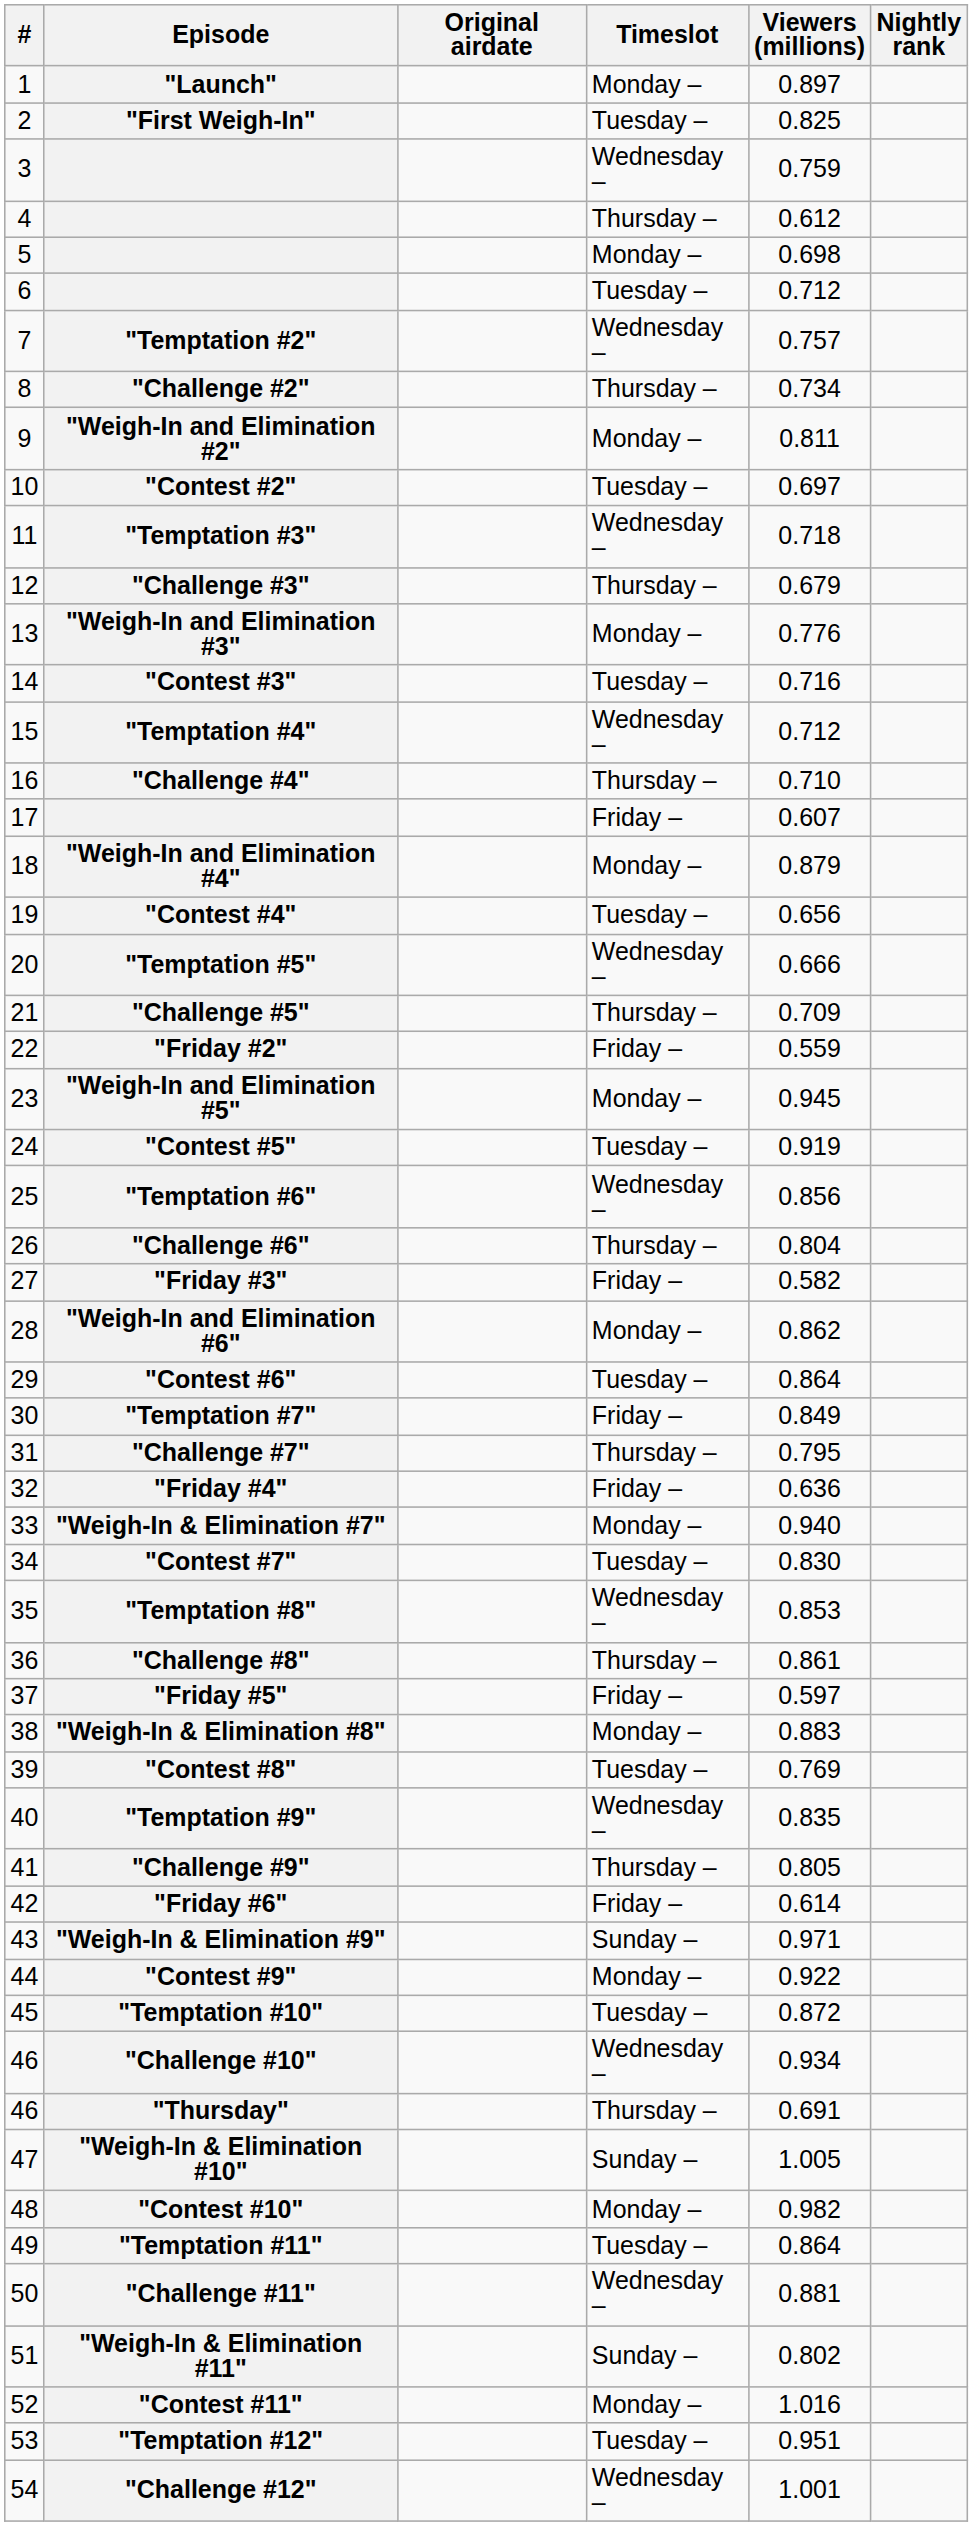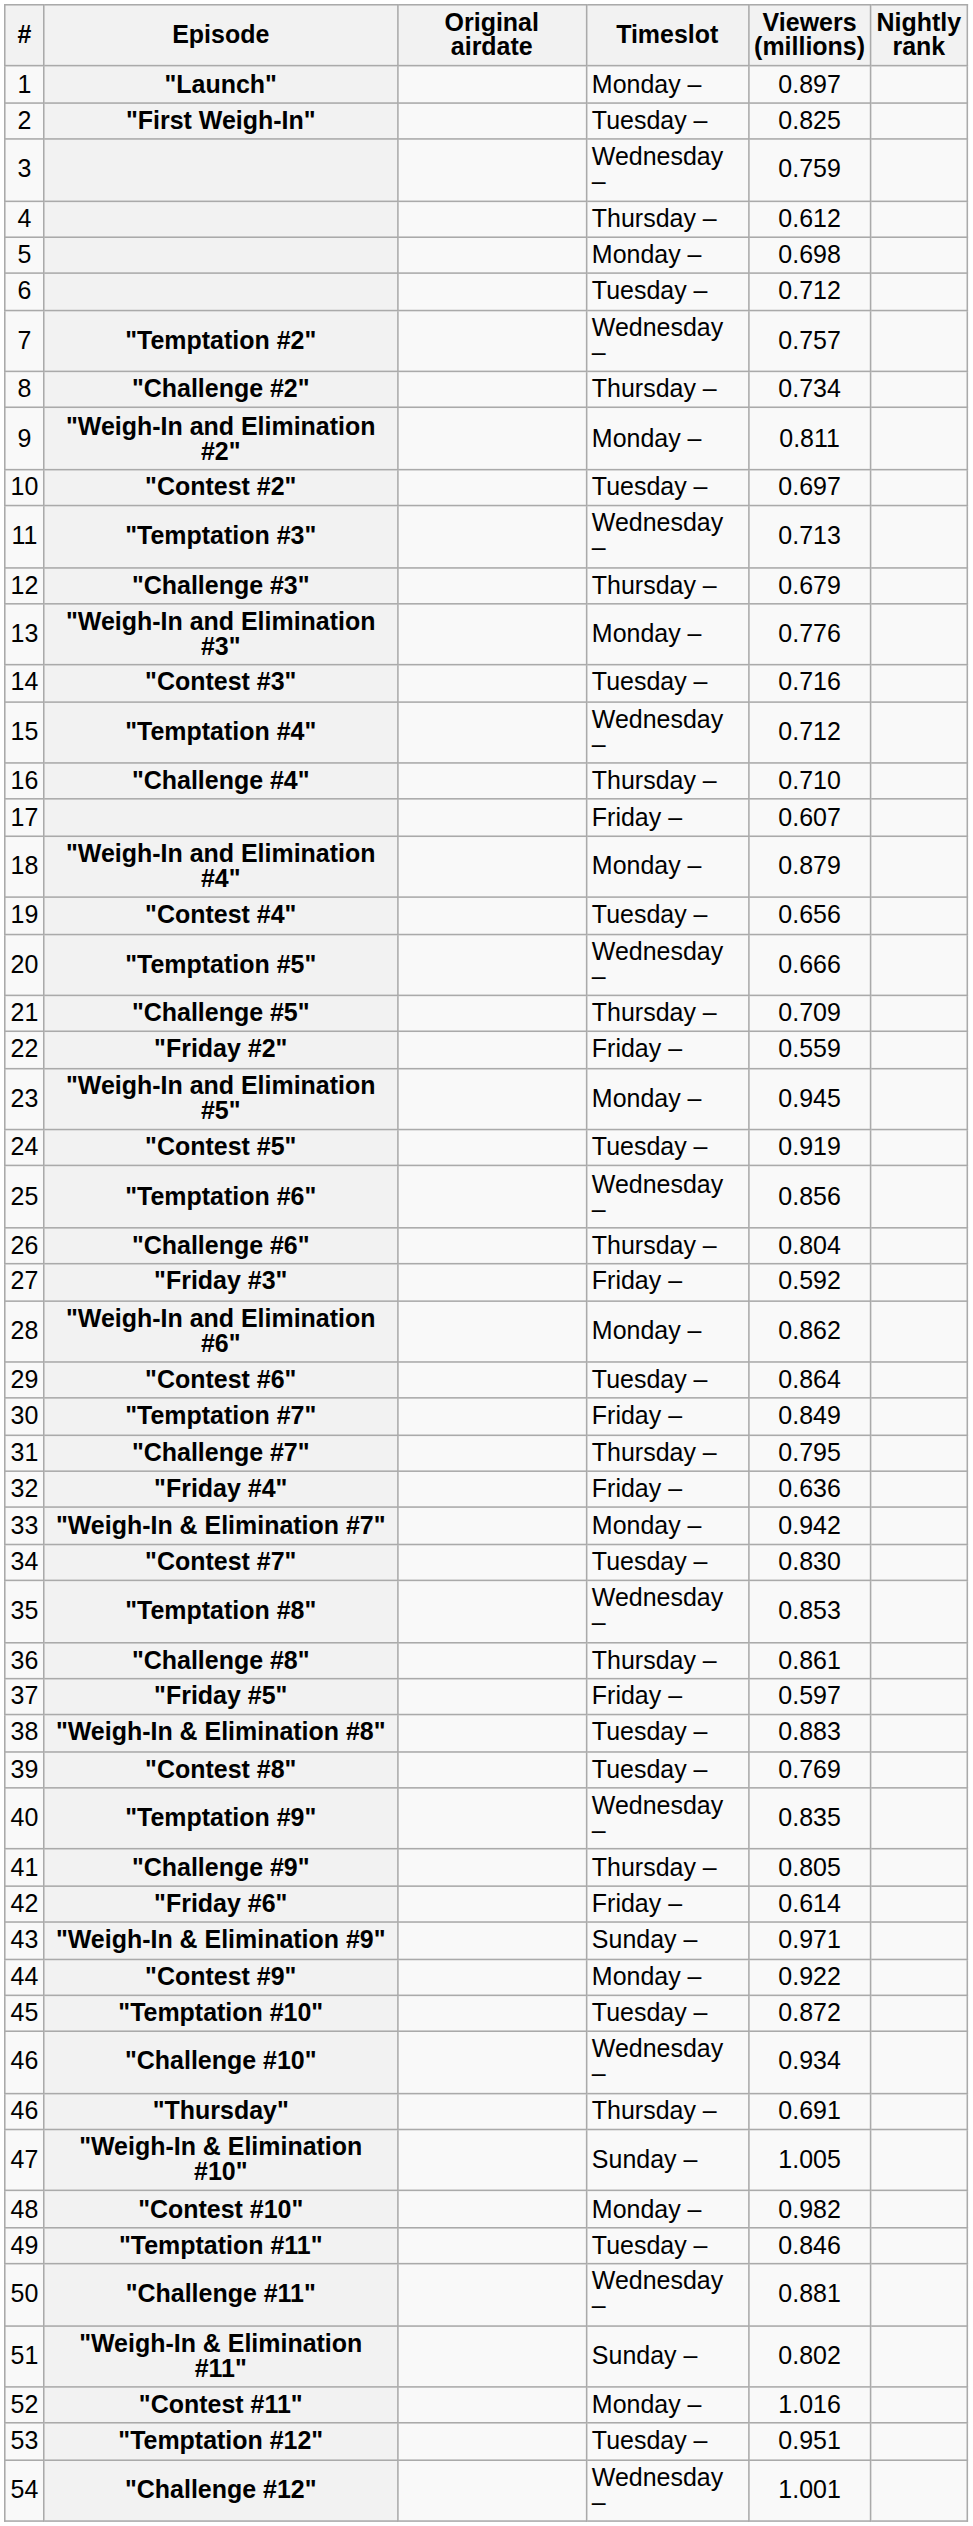 <table class="wikitable plainrowheaders" style="text-align:center; line-height:16px; width:99%;">
 <tr>
 <th scope="col">#</th>
 <th scope="col">Episode</th>
 <th scope="col">Original airdate</th>
 <th scope="col">Timeslot</th>
 <th scope="col">Viewers<br>(millions)</th>
 <th scope="col">Nightly<br>rank</th>
 </tr>
 <tr>
 <td>1</td>
 <th scope="row" align=left>"Launch"</th>
 <td align=left></td>
 <td align=left>Monday –</td>
 <td>0.897</td>
 <td></td>
 </tr>
 <tr>
 <td>2</td>
 <th scope="row" align=left>"First Weigh-In"</th>
 <td align=left></td>
 <td align=left>Tuesday –</td>
 <td>0.825</td>
 <td></td>
 </tr>
 <tr>
 <td>3</td>
 <th scope="row" align=left></th>
 <td align=left></td>
 <td align=left>Wednesday –</td>
 <td>0.759</td>
 <td></td>
 </tr>
 <tr>
 <td>4</td>
 <th scope="row" align=left></th>
 <td align=left></td>
 <td align=left>Thursday –</td>
 <td>0.612</td>
 <td></td>
 </tr>
 <tr>
 <td>5</td>
 <th scope="row" align=left></th>
 <td align=left></td>
 <td align=left>Monday –</td>
 <td>0.698</td>
 <td></td>
 </tr>
 <tr>
 <td>6</td>
 <th scope="row" align=left></th>
 <td align=left></td>
 <td align=left>Tuesday –</td>
 <td>0.712</td>
 <td></td>
 </tr>
 <tr>
 <td>7</td>
 <th scope="row" align=left>"Temptation #2"</th>
 <td align=left></td>
 <td align=left>Wednesday –</td>
 <td>0.757</td>
 <td></td>
 </tr>
 <tr>
 <td>8</td>
 <th scope="row" align=left>"Challenge #2"</th>
 <td align=left></td>
 <td align=left>Thursday –</td>
 <td>0.734</td>
 <td></td>
 </tr>
 <tr>
 <td>9</td>
 <th scope="row" align=left>"Weigh-In and Elimination #2"</th>
 <td align=left></td>
 <td align=left>Monday –</td>
 <td>0.811</td>
 <td></td>
 </tr>
 <tr>
 <td>10</td>
 <th scope="row" align=left>"Contest #2"</th>
 <td align=left></td>
 <td align=left>Tuesday –</td>
 <td>0.697</td>
 <td></td>
 </tr>
 <tr>
 <td>11</td>
 <th scope="row" align=left>"Temptation #3"</th>
 <td align=left></td>
 <td align=left>Wednesday –</td>
-<td>0.718</td>
+<td>0.713</td>
 <td></td>
 </tr>
 <tr>
 <td>12</td>
 <th scope="row" align=left>"Challenge #3"</th>
 <td align=left></td>
 <td align=left>Thursday –</td>
 <td>0.679</td>
 <td></td>
 </tr>
 <tr>
 <td>13</td>
 <th scope="row" align=left>"Weigh-In and Elimination #3"</th>
 <td align=left></td>
 <td align=left>Monday –</td>
 <td>0.776</td>
 <td></td>
 </tr>
 <tr>
 <td>14</td>
 <th scope="row" align=left>"Contest #3"</th>
 <td align=left></td>
 <td align=left>Tuesday –</td>
 <td>0.716</td>
 <td></td>
 </tr>
 <tr>
 <td>15</td>
 <th scope="row" align=left>"Temptation #4"</th>
 <td align=left></td>
 <td align=left>Wednesday –</td>
 <td>0.712</td>
 <td></td>
 </tr>
 <tr>
 <td>16</td>
 <th scope="row" align=left>"Challenge #4"</th>
 <td align=left></td>
 <td align=left>Thursday –</td>
 <td>0.710</td>
 <td></td>
 </tr>
 <tr>
 <td>17</td>
 <th scope="row" align=left></th>
 <td align=left></td>
 <td align=left>Friday –</td>
 <td>0.607</td>
 <td></td>
 </tr>
 <tr>
 <td>18</td>
 <th scope="row" align=left>"Weigh-In and Elimination #4"</th>
 <td align=left></td>
 <td align=left>Monday –</td>
 <td>0.879</td>
 <td></td>
 </tr>
 <tr>
 <td>19</td>
 <th scope="row" align=left>"Contest #4"</th>
 <td align=left></td>
 <td align=left>Tuesday –</td>
 <td>0.656</td>
 <td></td>
 </tr>
 <tr>
 <td>20</td>
 <th scope="row" align=left>"Temptation #5"</th>
 <td align=left></td>
 <td align=left>Wednesday –</td>
 <td>0.666</td>
 <td></td>
 </tr>
 <tr>
 <td>21</td>
 <th scope="row" align=left>"Challenge #5"</th>
 <td align=left></td>
 <td align=left>Thursday –</td>
 <td>0.709</td>
 <td></td>
 </tr>
 <tr>
 <td>22</td>
 <th scope="row" align=left>"Friday #2"</th>
 <td align=left></td>
 <td align=left>Friday –</td>
 <td>0.559</td>
 <td></td>
 </tr>
 <tr>
 <td>23</td>
 <th scope="row" align=left>"Weigh-In and Elimination #5"</th>
 <td align=left></td>
 <td align=left>Monday –</td>
 <td>0.945</td>
 <td></td>
 </tr>
 <tr>
 <td>24</td>
 <th scope="row" align=left>"Contest #5"</th>
 <td align=left></td>
 <td align=left>Tuesday –</td>
 <td>0.919</td>
 <td></td>
 </tr>
 <tr>
 <td>25</td>
 <th scope="row" align=left>"Temptation #6"</th>
 <td align=left></td>
 <td align=left>Wednesday –</td>
 <td>0.856</td>
 <td></td>
 </tr>
 <tr>
 <td>26</td>
 <th scope="row" align=left>"Challenge #6"</th>
 <td align=left></td>
 <td align=left>Thursday –</td>
 <td>0.804</td>
 <td></td>
 </tr>
 <tr>
 <td>27</td>
 <th scope="row" align=left>"Friday #3"</th>
 <td align=left></td>
 <td align=left>Friday –</td>
-<td>0.582</td>
+<td>0.592</td>
 <td></td>
 </tr>
 <tr>
 <td>28</td>
 <th scope="row" align=left>"Weigh-In and Elimination #6"</th>
 <td align=left></td>
 <td align=left>Monday –</td>
 <td>0.862</td>
 <td></td>
 </tr>
 <tr>
 <td>29</td>
 <th scope="row" align=left>"Contest #6"</th>
 <td align=left></td>
 <td align=left>Tuesday –</td>
 <td>0.864</td>
 <td></td>
 </tr>
 <tr>
 <td>30</td>
 <th scope="row" align=left>"Temptation #7"</th>
 <td align=left></td>
 <td align=left>Friday –</td>
 <td>0.849</td>
 <td></td>
 </tr>
 <tr>
 <td>31</td>
 <th scope="row" align=left>"Challenge #7"</th>
 <td align=left></td>
 <td align=left>Thursday –</td>
 <td>0.795</td>
 <td></td>
 </tr>
 <tr>
 <td>32</td>
 <th scope="row" align=left>"Friday #4"</th>
 <td align=left></td>
 <td align=left>Friday –</td>
 <td>0.636</td>
 <td></td>
 </tr>
 <tr>
 <td>33</td>
 <th scope="row" align=left>"Weigh-In & Elimination #7"</th>
 <td align=left></td>
 <td align=left>Monday –</td>
-<td>0.940</td>
+<td>0.942</td>
 <td></td>
 </tr>
 <tr>
 <td>34</td>
 <th scope="row" align=left>"Contest #7"</th>
 <td align=left></td>
 <td align=left>Tuesday –</td>
 <td>0.830</td>
 <td></td>
 </tr>
 <tr>
 <td>35</td>
 <th scope="row" align=left>"Temptation #8"</th>
 <td align=left></td>
 <td align=left>Wednesday –</td>
 <td>0.853</td>
 <td></td>
 </tr>
 <tr>
 <td>36</td>
 <th scope="row" align=left>"Challenge #8"</th>
 <td align=left></td>
 <td align=left>Thursday –</td>
 <td>0.861</td>
 <td></td>
 </tr>
 <tr>
 <td>37</td>
 <th scope="row" align=left>"Friday #5"</th>
 <td align=left></td>
 <td align=left>Friday –</td>
 <td>0.597</td>
 <td></td>
 </tr>
 <tr>
 <td>38</td>
 <th scope="row" align=left>"Weigh-In & Elimination #8"</th>
 <td align=left></td>
-<td align=left>Monday –</td>
+<td align=left>Tuesday –</td>
 <td>0.883</td>
 <td></td>
 </tr>
 <tr>
 <td>39</td>
 <th scope="row" align=left>"Contest #8"</th>
 <td align=left></td>
 <td align=left>Tuesday –</td>
 <td>0.769</td>
 <td></td>
 </tr>
 <tr>
 <td>40</td>
 <th scope="row" align=left>"Temptation #9"</th>
 <td align=left></td>
 <td align=left>Wednesday –</td>
 <td>0.835</td>
 <td></td>
 </tr>
 <tr>
 <td>41</td>
 <th scope="row" align=left>"Challenge #9"</th>
 <td align=left></td>
 <td align=left>Thursday –</td>
 <td>0.805</td>
 <td></td>
 </tr>
 <tr>
 <td>42</td>
 <th scope="row" align=left>"Friday #6"</th>
 <td align=left></td>
 <td align=left>Friday –</td>
 <td>0.614</td>
 <td></td>
 </tr>
 <tr>
 <td>43</td>
 <th scope="row" align=left>"Weigh-In & Elimination #9"</th>
 <td align=left></td>
 <td align=left>Sunday –</td>
 <td>0.971</td>
 <td></td>
 </tr>
 <tr>
 <td>44</td>
 <th scope="row" align=left>"Contest #9"</th>
 <td align=left></td>
 <td align=left>Monday –</td>
 <td>0.922</td>
 <td></td>
 </tr>
 <tr>
 <td>45</td>
 <th scope="row" align=left>"Temptation #10"</th>
 <td align=left></td>
 <td align=left>Tuesday –</td>
 <td>0.872</td>
 <td></td>
 </tr>
 <tr>
 <td>46</td>
 <th scope="row" align=left>"Challenge #10"</th>
 <td align=left></td>
 <td align=left>Wednesday –</td>
 <td>0.934</td>
 <td></td>
 </tr>
 <tr>
 <td>46</td>
 <th scope="row" align=left>"Thursday"</th>
 <td align=left></td>
 <td align=left>Thursday –</td>
 <td>0.691</td>
 <td></td>
 </tr>
 <tr>
 <td>47</td>
 <th scope="row" align=left>"Weigh-In & Elimination #10"</th>
 <td align=left></td>
 <td align=left>Sunday –</td>
 <td>1.005</td>
 <td></td>
 </tr>
 <tr>
 <td>48</td>
 <th scope="row" align=left>"Contest #10"</th>
 <td align=left></td>
 <td align=left>Monday –</td>
 <td>0.982</td>
 <td></td>
 </tr>
 <tr>
 <td>49</td>
 <th scope="row" align=left>"Temptation #11"</th>
 <td align=left></td>
 <td align=left>Tuesday –</td>
-<td>0.864</td>
+<td>0.846</td>
 <td></td>
 </tr>
 <tr>
 <td>50</td>
 <th scope="row" align=left>"Challenge #11"</th>
 <td align=left></td>
 <td align=left>Wednesday –</td>
 <td>0.881</td>
 <td></td>
 </tr>
 <tr>
 <td>51</td>
 <th scope="row" align=left>"Weigh-In & Elimination #11"</th>
 <td align=left></td>
 <td align=left>Sunday –</td>
 <td>0.802</td>
 <td></td>
 </tr>
 <tr>
 <td>52</td>
 <th scope="row" align=left>"Contest #11"</th>
 <td align=left></td>
 <td align=left>Monday –</td>
 <td>1.016</td>
 <td></td>
 </tr>
 <tr>
 <td>53</td>
 <th scope="row" align=left>"Temptation #12"</th>
 <td align=left></td>
 <td align=left>Tuesday –</td>
 <td>0.951</td>
 <td></td>
 </tr>
 <tr>
 <td>54</td>
 <th scope="row" align=left>"Challenge #12"</th>
 <td align=left></td>
 <td align=left>Wednesday –</td>
 <td>1.001</td>
 <td></td>
 </tr>
 </table>
